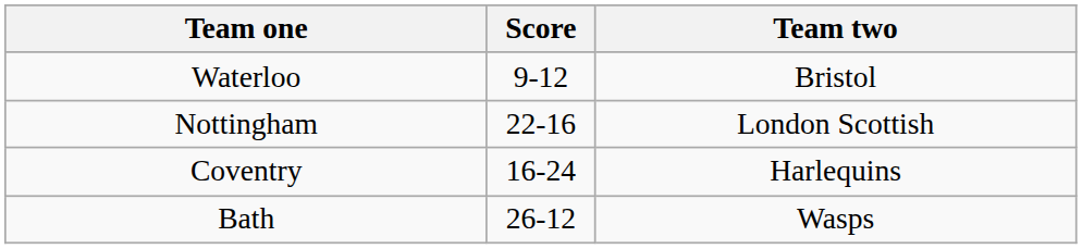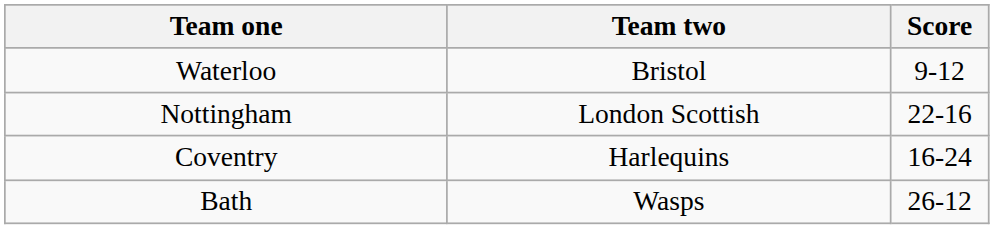 <table class="wikitable" style="text-align: center">
 <tr>
 <th width=250>Team one</th>
+<th width=250>Team two</th>
 <th width=50>Score</th>
-<th width=250>Team two</th>
 </tr>
 <tr>
 <td>Waterloo</td>
+<td>Bristol</td>
 <td>9-12</td>
-<td>Bristol</td>
 </tr>
 <tr>
 <td>Nottingham</td>
+<td>London Scottish</td>
 <td>22-16</td>
-<td>London Scottish</td>
 </tr>
 <tr>
 <td>Coventry</td>
+<td>Harlequins</td>
 <td>16-24</td>
-<td>Harlequins</td>
 </tr>
 <tr>
 <td>Bath</td>
+<td>Wasps</td>
 <td>26-12</td>
-<td>Wasps</td>
 </tr>
 </table>
